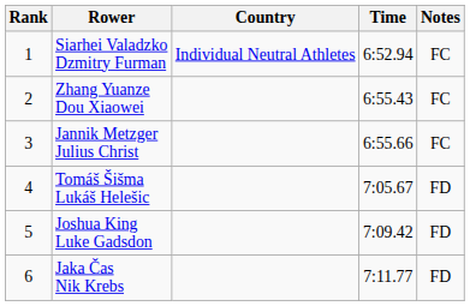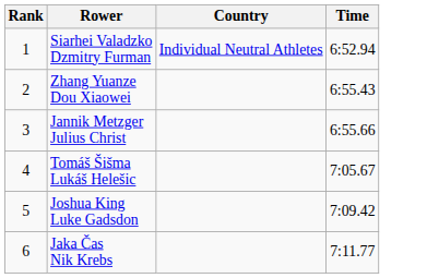 <table class="wikitable" style="text-align:center">
 <tr>
 <th>Rank</th>
 <th>Rower</th>
 <th>Country</th>
 <th>Time</th>
-<th>Notes</th>
 </tr>
 <tr>
 <td>1</td>
 <td align="left"><a href='#'>Siarhei Valadzko</a><br><a href='#'>Dzmitry Furman</a></td>
 <td align="left"><a href='#'>Individual Neutral Athletes</a></td>
 <td>6:52.94</td>
-<td>FC</td>
 </tr>
 <tr>
 <td>2</td>
 <td align="left"><a href='#'>Zhang Yuanze</a><br><a href='#'>Dou Xiaowei</a></td>
 <td align="left"></td>
 <td>6:55.43</td>
-<td>FC</td>
 </tr>
 <tr>
 <td>3</td>
 <td align="left"><a href='#'>Jannik Metzger</a><br><a href='#'>Julius Christ</a></td>
 <td align="left"></td>
 <td>6:55.66</td>
-<td>FC</td>
 </tr>
 <tr>
 <td>4</td>
 <td align="left"><a href='#'>Tomáš Šišma</a><br><a href='#'>Lukáš Helešic</a></td>
 <td align="left"></td>
 <td>7:05.67</td>
-<td>FD</td>
 </tr>
 <tr>
 <td>5</td>
 <td align="left"><a href='#'>Joshua King</a><br><a href='#'>Luke Gadsdon</a></td>
 <td align="left"></td>
 <td>7:09.42</td>
-<td>FD</td>
 </tr>
 <tr>
 <td>6</td>
 <td align="left"><a href='#'>Jaka Čas</a><br><a href='#'>Nik Krebs</a></td>
 <td align="left"></td>
 <td>7:11.77</td>
-<td>FD</td>
 </tr>
 </table>
